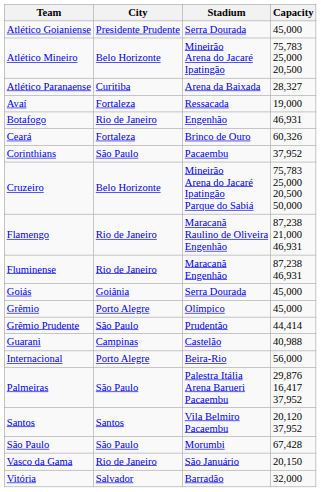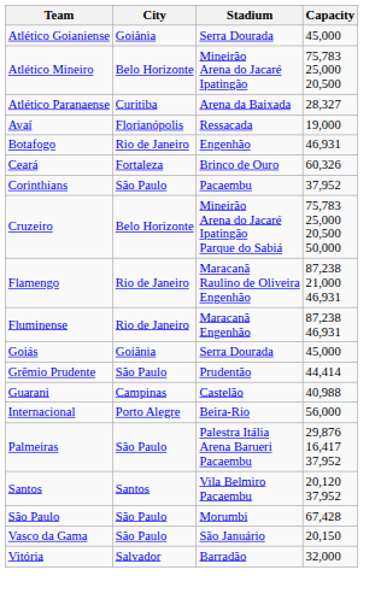 <table class="wikitable sortable">
 <tr>
 <th>Team</th>
 <th>City</th>
 <th>Stadium</th>
 <th>Capacity</th>
 </tr>
 <tr>
 <td><a href='#'>Atlético Goianiense</a></td>
-<td><a href='#'>Presidente Prudente</a></td>
+<td><a href='#'>Goiânia</a></td>
 <td><a href='#'>Serra Dourada</a></td>
 <td>45,000</td>
 </tr>
 <tr>
 <td><a href='#'>Atlético Mineiro</a></td>
 <td><a href='#'>Belo Horizonte</a></td>
 <td><a href='#'>Mineirão</a><br><a href='#'>Arena do Jacaré</a><br><a href='#'>Ipatingão</a></td>
 <td>75,783<br>25,000<br>20,500</td>
 </tr>
 <tr>
 <td><a href='#'>Atlético Paranaense</a></td>
 <td><a href='#'>Curitiba</a></td>
 <td><a href='#'>Arena da Baixada</a></td>
 <td>28,327</td>
 </tr>
 <tr>
 <td><a href='#'>Avaí</a></td>
-<td><a href='#'>Fortaleza</a></td>
+<td><a href='#'>Florianópolis</a></td>
 <td><a href='#'>Ressacada</a></td>
 <td>19,000</td>
 </tr>
 <tr>
 <td><a href='#'>Botafogo</a></td>
 <td><a href='#'>Rio de Janeiro</a></td>
 <td><a href='#'>Engenhão</a></td>
 <td>46,931</td>
 </tr>
 <tr>
 <td><a href='#'>Ceará</a></td>
 <td><a href='#'>Fortaleza</a></td>
 <td><a href='#'>Brinco de Ouro</a></td>
 <td>60,326</td>
 </tr>
 <tr>
 <td><a href='#'>Corinthians</a></td>
 <td><a href='#'>São Paulo</a></td>
 <td><a href='#'>Pacaembu</a></td>
 <td>37,952</td>
 </tr>
 <tr>
 <td><a href='#'>Cruzeiro</a></td>
 <td><a href='#'>Belo Horizonte</a></td>
 <td><a href='#'>Mineirão</a><br><a href='#'>Arena do Jacaré</a><br><a href='#'>Ipatingão</a><br><a href='#'>Parque do Sabiá</a></td>
 <td>75,783<br>25,000<br>20,500<br>50,000</td>
 </tr>
 <tr>
 <td><a href='#'>Flamengo</a></td>
 <td><a href='#'>Rio de Janeiro</a></td>
 <td><a href='#'>Maracanã</a><br><a href='#'>Raulino de Oliveira</a><br><a href='#'>Engenhão</a></td>
 <td>87,238<br>21,000<br>46,931</td>
 </tr>
 <tr>
 <td><a href='#'>Fluminense</a></td>
 <td><a href='#'>Rio de Janeiro</a></td>
 <td><a href='#'>Maracanã</a><br><a href='#'>Engenhão</a></td>
 <td>87,238<br>46,931</td>
 </tr>
 <tr>
 <td><a href='#'>Goiás</a></td>
 <td><a href='#'>Goiânia</a></td>
 <td><a href='#'>Serra Dourada</a></td>
 <td>45,000</td>
 </tr>
 <tr>
-<td><a href='#'>Grêmio</a></td>
-<td><a href='#'>Porto Alegre</a></td>
-<td><a href='#'>Olímpico</a></td>
-<td>45,000</td>
-</tr>
-<tr>
 <td><a href='#'>Grêmio Prudente</a></td>
 <td><a href='#'>São Paulo</a></td>
 <td><a href='#'>Prudentão</a></td>
 <td>44,414</td>
 </tr>
 <tr>
 <td><a href='#'>Guarani</a></td>
 <td><a href='#'>Campinas</a></td>
 <td><a href='#'>Castelão</a></td>
 <td>40,988</td>
 </tr>
 <tr>
 <td><a href='#'>Internacional</a></td>
 <td><a href='#'>Porto Alegre</a></td>
 <td><a href='#'>Beira-Rio</a></td>
 <td>56,000</td>
 </tr>
 <tr>
 <td><a href='#'>Palmeiras</a></td>
 <td><a href='#'>São Paulo</a></td>
 <td><a href='#'>Palestra Itália</a><br><a href='#'>Arena Barueri</a><br><a href='#'>Pacaembu</a></td>
 <td>29,876<br>16,417<br>37,952</td>
 </tr>
 <tr>
 <td><a href='#'>Santos</a></td>
 <td><a href='#'>Santos</a></td>
 <td><a href='#'>Vila Belmiro</a><br><a href='#'>Pacaembu</a></td>
 <td>20,120<br>37,952</td>
 </tr>
 <tr>
 <td><a href='#'>São Paulo</a></td>
 <td><a href='#'>São Paulo</a></td>
 <td><a href='#'>Morumbi</a></td>
 <td>67,428</td>
 </tr>
 <tr>
 <td><a href='#'>Vasco da Gama</a></td>
-<td><a href='#'>Rio de Janeiro</a></td>
+<td><a href='#'>São Paulo</a></td>
 <td><a href='#'>São Januário</a></td>
 <td>20,150</td>
 </tr>
 <tr>
 <td><a href='#'>Vitória</a></td>
 <td><a href='#'>Salvador</a></td>
 <td><a href='#'>Barradão</a></td>
 <td>32,000</td>
 </tr>
 </table>
